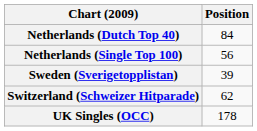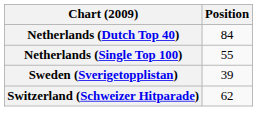 <table class="wikitable sortable plainrowheaders" style="text-align:center">
 <tr>
 <th scope="col">Chart (2009)</th>
 <th scope="col">Position</th>
 </tr>
 <tr>
 <th scope="row">Netherlands (<a href='#'>Dutch Top 40</a>)</th>
 <td>84</td>
 </tr>
 <tr>
 <th scope="row">Netherlands (<a href='#'>Single Top 100</a>)</th>
-<td>56</td>
+<td>55</td>
 </tr>
 <tr>
 <th scope="row">Sweden (<a href='#'>Sverigetopplistan</a>)</th>
 <td>39</td>
 </tr>
 <tr>
 <th scope="row">Switzerland (<a href='#'>Schweizer Hitparade</a>)</th>
 <td>62</td>
 </tr>
-<tr>
-<th scope="row">UK Singles (<a href='#'>OCC</a>)</th>
-<td>178</td>
-</tr>
 </table>
